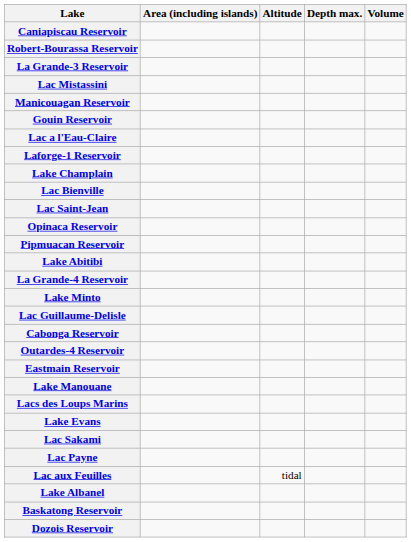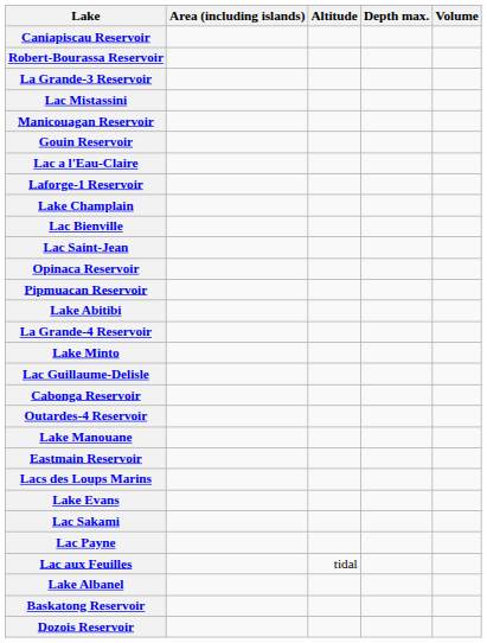 <table class="wikitable sortable" style="text-align:right;">
 <tr>
 <th scope="col">Lake</th>
 <th scope="col" data-sort-type="number">Area (including islands)</th>
 <th scope="col" data-sort-type="number">Altitude</th>
 <th scope="col" data-sort-type="number">Depth max.</th>
 <th scope="col" data-sort-type="number">Volume</th>
 </tr>
 <tr>
 <th scope="row"><a href='#'>Caniapiscau Reservoir</a></th>
 <td></td>
 <td></td>
 <td></td>
 <td></td>
 </tr>
 <tr>
 <th scope="row"><a href='#'>Robert-Bourassa Reservoir</a></th>
 <td></td>
 <td></td>
 <td></td>
 <td></td>
 </tr>
 <tr>
 <th scope="row"><a href='#'>La Grande-3 Reservoir</a></th>
 <td></td>
 <td></td>
 <td></td>
 <td></td>
 </tr>
 <tr>
 <th scope="row"><a href='#'>Lac Mistassini</a></th>
 <td></td>
 <td></td>
 <td></td>
 <td></td>
 </tr>
 <tr>
 <th scope="row"><a href='#'>Manicouagan Reservoir</a></th>
 <td></td>
 <td></td>
 <td></td>
 <td></td>
 </tr>
 <tr>
 <th scope="row"><a href='#'>Gouin Reservoir</a></th>
 <td></td>
 <td></td>
 <td></td>
 <td></td>
 </tr>
 <tr>
 <th scope="row"><a href='#'>Lac a l'Eau-Claire</a></th>
 <td></td>
 <td></td>
 <td></td>
 <td></td>
 </tr>
 <tr>
 <th scope="row"><a href='#'>Laforge-1 Reservoir</a></th>
 <td></td>
 <td></td>
 <td></td>
 <td></td>
 </tr>
 <tr>
 <th scope="row"><a href='#'>Lake Champlain</a></th>
 <td></td>
 <td></td>
 <td></td>
 <td></td>
 </tr>
 <tr>
 <th scope="row"><a href='#'>Lac Bienville</a></th>
 <td></td>
 <td></td>
 <td></td>
 <td></td>
 </tr>
 <tr>
 <th scope="row"><a href='#'>Lac Saint-Jean</a></th>
 <td></td>
 <td></td>
 <td></td>
 <td></td>
 </tr>
 <tr>
 <th scope="row"><a href='#'>Opinaca Reservoir</a></th>
 <td></td>
 <td></td>
 <td></td>
 <td></td>
 </tr>
 <tr>
 <th scope="row"><a href='#'>Pipmuacan Reservoir</a></th>
 <td></td>
 <td></td>
 <td></td>
 <td></td>
 </tr>
 <tr>
 <th scope="row"><a href='#'>Lake Abitibi</a></th>
 <td></td>
 <td></td>
 <td></td>
 <td></td>
 </tr>
 <tr>
 <th scope="row"><a href='#'>La Grande-4 Reservoir</a></th>
 <td></td>
 <td></td>
 <td></td>
 <td></td>
 </tr>
 <tr>
 <th scope="row"><a href='#'>Lake Minto</a></th>
 <td></td>
 <td></td>
 <td></td>
 <td></td>
 </tr>
 <tr>
 <th scope="row"><a href='#'>Lac Guillaume-Delisle</a></th>
 <td></td>
 <td></td>
 <td></td>
 <td></td>
 </tr>
 <tr>
 <th scope="row"><a href='#'>Cabonga Reservoir</a></th>
 <td></td>
 <td></td>
 <td></td>
 <td></td>
 </tr>
 <tr>
 <th scope="row"><a href='#'>Outardes-4 Reservoir</a></th>
 <td></td>
 <td></td>
 <td></td>
 <td></td>
 </tr>
 <tr>
-<th scope="row"><a href='#'>Eastmain Reservoir</a></th>
+<th scope="row"><a href='#'>Lake Manouane</a></th>
 <td></td>
 <td></td>
 <td></td>
 <td></td>
 </tr>
 <tr>
-<th scope="row"><a href='#'>Lake Manouane</a></th>
+<th scope="row"><a href='#'>Eastmain Reservoir</a></th>
 <td></td>
 <td></td>
 <td></td>
 <td></td>
 </tr>
 <tr>
 <th scope="row"><a href='#'>Lacs des Loups Marins</a></th>
 <td></td>
 <td></td>
 <td></td>
 <td></td>
 </tr>
 <tr>
 <th scope="row"><a href='#'>Lake Evans</a></th>
 <td></td>
 <td></td>
 <td></td>
 <td></td>
 </tr>
 <tr>
 <th scope="row"><a href='#'>Lac Sakami</a></th>
 <td></td>
 <td></td>
 <td></td>
 <td></td>
 </tr>
 <tr>
 <th scope="row"><a href='#'>Lac Payne</a></th>
 <td></td>
 <td></td>
 <td></td>
 <td></td>
 </tr>
 <tr>
 <th scope="row"><a href='#'>Lac aux Feuilles</a></th>
 <td></td>
 <td>tidal</td>
 <td></td>
 <td></td>
 </tr>
 <tr>
 <th scope="row"><a href='#'>Lake Albanel</a></th>
 <td></td>
 <td></td>
 <td></td>
 <td></td>
 </tr>
 <tr>
 <th scope="row"><a href='#'>Baskatong Reservoir</a></th>
 <td></td>
 <td></td>
 <td></td>
 <td></td>
 </tr>
 <tr>
 <th scope="row"><a href='#'>Dozois Reservoir</a></th>
 <td></td>
 <td></td>
 <td></td>
 <td></td>
 </tr>
 </table>
